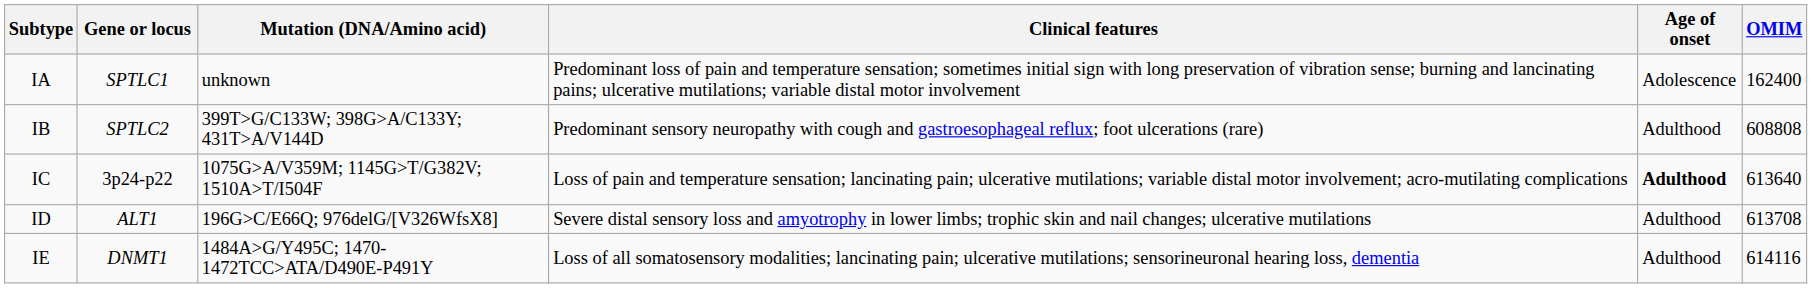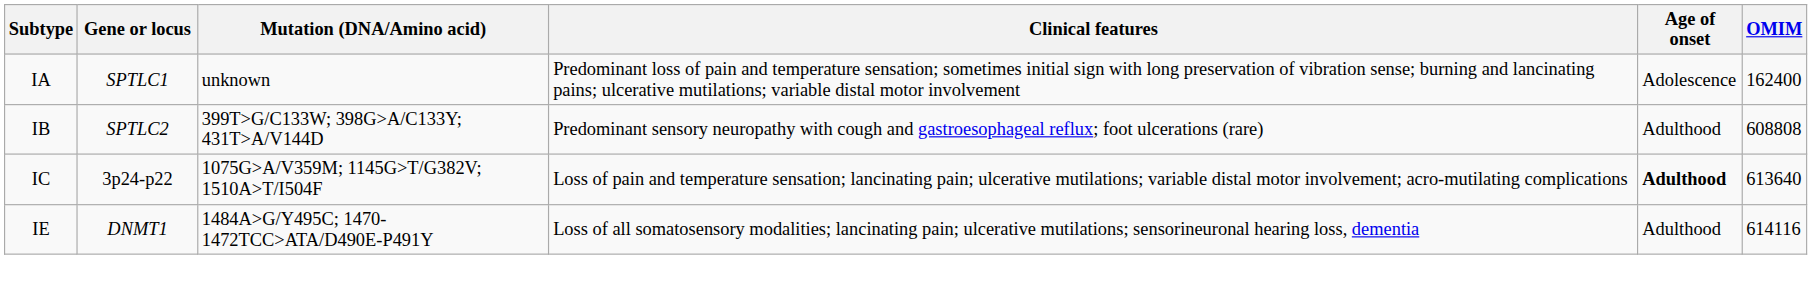 <table class="wikitable">
 <tr>
 <th>Subtype</th>
 <th scope="col" width="97px">Gene or locus</th>
 <th>Mutation (DNA/Amino acid)</th>
 <th>Clinical features</th>
 <th>Age of onset</th>
 <th><a href='#'>OMIM</a></th>
 </tr>
 <tr>
 <td align="center">IA</td>
 <td align="center"><em>SPTLC1</em></td>
 <td>unknown</td>
 <td>Predominant loss of pain and temperature sensation; sometimes initial sign with long preservation of vibration sense; burning and lancinating pains; ulcerative mutilations; variable distal motor involvement</td>
 <td>Adolescence</td>
 <td>162400</td>
 </tr>
 <tr>
 <td align="center">IB</td>
 <td align="center"><em>SPTLC2</em></td>
 <td>399T>G/C133W; 398G>A/C133Y; 431T>A/V144D</td>
 <td>Predominant sensory neuropathy with cough and <a href='#'>gastroesophageal reflux</a>; foot ulcerations (rare)</td>
 <td>Adulthood</td>
 <td>608808</td>
 </tr>
 <tr>
 <td align="center">IC</td>
 <td align="center">3p24-p22</td>
 <td>1075G>A/V359M; 1145G>T/G382V; 1510A>T/I504F</td>
 <td>Loss of pain and temperature sensation; lancinating pain; ulcerative mutilations; variable distal motor involvement; acro-mutilating complications</td>
 <td><strong>Adulthood</strong></td>
 <td>613640</td>
 </tr>
 <tr>
-<td align="center">ID</td>
-<td align="center"><em>ALT1</em></td>
-<td>196G>C/E66Q; 976delG/[V326WfsX8]</td>
-<td>Severe distal sensory loss and <a href='#'>amyotrophy</a> in lower limbs; trophic skin and nail changes; ulcerative mutilations</td>
-<td>Adulthood</td>
-<td>613708</td>
-</tr>
-<tr>
 <td align="center">IE</td>
 <td align="center"><em>DNMT1</em></td>
 <td>1484A>G/Y495C; 1470-1472TCC>ATA/D490E-P491Y</td>
 <td>Loss of all somatosensory modalities; lancinating pain; ulcerative mutilations; sensorineuronal hearing loss, <a href='#'>dementia</a></td>
 <td>Adulthood</td>
 <td>614116</td>
 </tr>
 </table>
